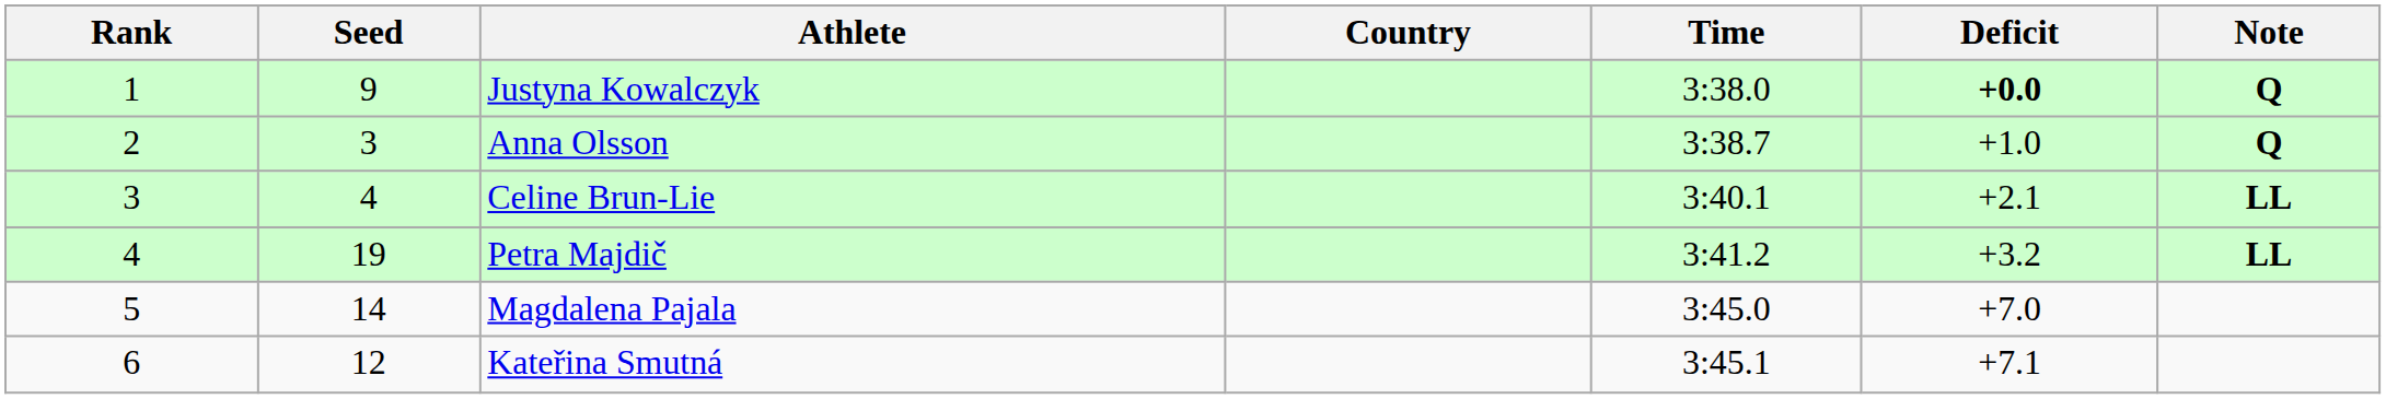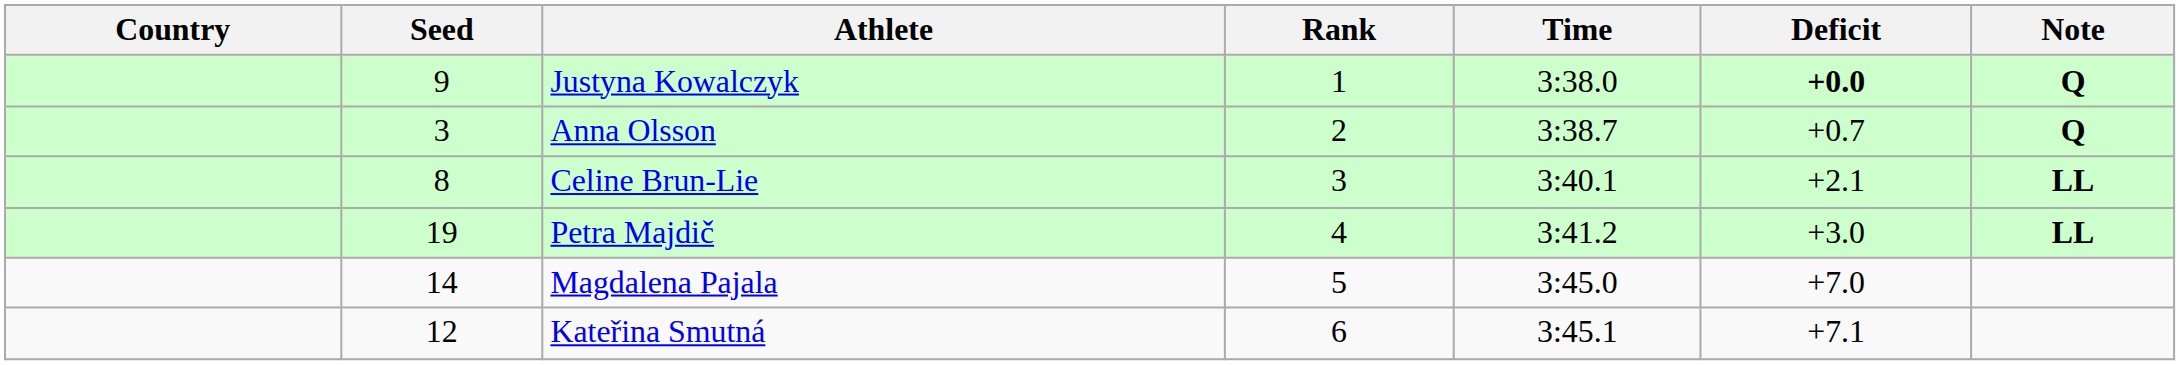 <table class="wikitable sortable" style="text-align:center" width=55%>
 <tr>
-<th>Rank</th>
+<th>Country</th>
 <th>Seed</th>
 <th>Athlete</th>
-<th>Country</th>
+<th>Rank</th>
 <th>Time</th>
 <th>Deficit</th>
 <th>Note</th>
 </tr>
 <tr bgcolor="#ccffcc">
-<td>1</td>
+<td align="left"></td>
 <td>9</td>
 <td align="left"><a href='#'>Justyna Kowalczyk</a></td>
-<td align="left"></td>
+<td>1</td>
 <td>3:38.0</td>
 <td><strong>+0.0</strong></td>
 <td><strong>Q</strong></td>
 </tr>
 <tr bgcolor="#ccffcc">
-<td>2</td>
+<td align="left"></td>
 <td>3</td>
 <td align="left"><a href='#'>Anna Olsson</a></td>
-<td align="left"></td>
+<td>2</td>
 <td>3:38.7</td>
-<td>+1.0</td>
+<td>+0.7</td>
 <td><strong>Q</strong></td>
 </tr>
 <tr bgcolor="#ccffcc">
+<td align="left"></td>
+<td>8</td>
+<td align="left"><a href='#'>Celine Brun-Lie</a></td>
 <td>3</td>
-<td>4</td>
-<td align="left"><a href='#'>Celine Brun-Lie</a></td>
-<td align="left"></td>
 <td>3:40.1</td>
 <td>+2.1</td>
 <td><strong>LL</strong></td>
 </tr>
 <tr bgcolor="#ccffcc">
-<td>4</td>
+<td align="left"></td>
 <td>19</td>
 <td align="left"><a href='#'>Petra Majdič</a></td>
-<td align="left"></td>
+<td>4</td>
 <td>3:41.2</td>
-<td>+3.2</td>
+<td>+3.0</td>
 <td><strong>LL</strong></td>
 </tr>
 <tr>
-<td>5</td>
+<td align="left"></td>
 <td>14</td>
 <td align="left"><a href='#'>Magdalena Pajala</a></td>
-<td align="left"></td>
+<td>5</td>
 <td>3:45.0</td>
 <td>+7.0</td>
 <td></td>
 </tr>
 <tr>
-<td>6</td>
+<td align="left"></td>
 <td>12</td>
 <td align="left"><a href='#'>Kateřina Smutná</a></td>
-<td align="left"></td>
+<td>6</td>
 <td>3:45.1</td>
 <td>+7.1</td>
 <td></td>
 </tr>
 </table>
